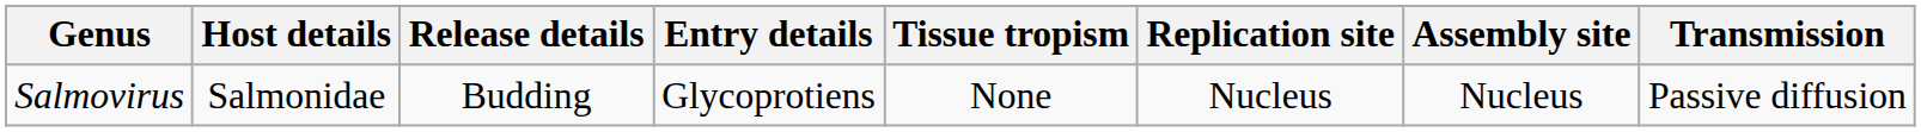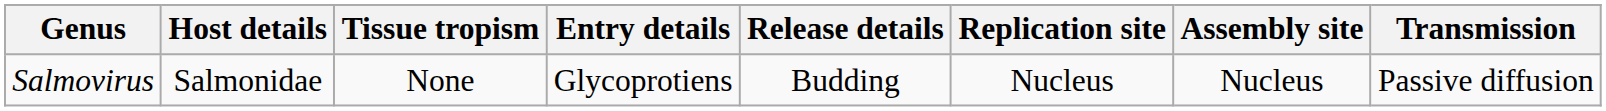 <table class="wikitable sortable" style="text-align:center">
 <tr>
 <th>Genus</th>
 <th>Host details</th>
+<th>Tissue tropism</th>
+<th>Entry details</th>
 <th>Release details</th>
-<th>Entry details</th>
-<th>Tissue tropism</th>
 <th>Replication site</th>
 <th>Assembly site</th>
 <th>Transmission</th>
 </tr>
 <tr>
 <td><em>Salmovirus</em></td>
 <td>Salmonidae</td>
+<td>None</td>
+<td>Glycoprotiens</td>
 <td>Budding</td>
-<td>Glycoprotiens</td>
-<td>None</td>
 <td>Nucleus</td>
 <td>Nucleus</td>
 <td>Passive diffusion</td>
 </tr>
 </table>
